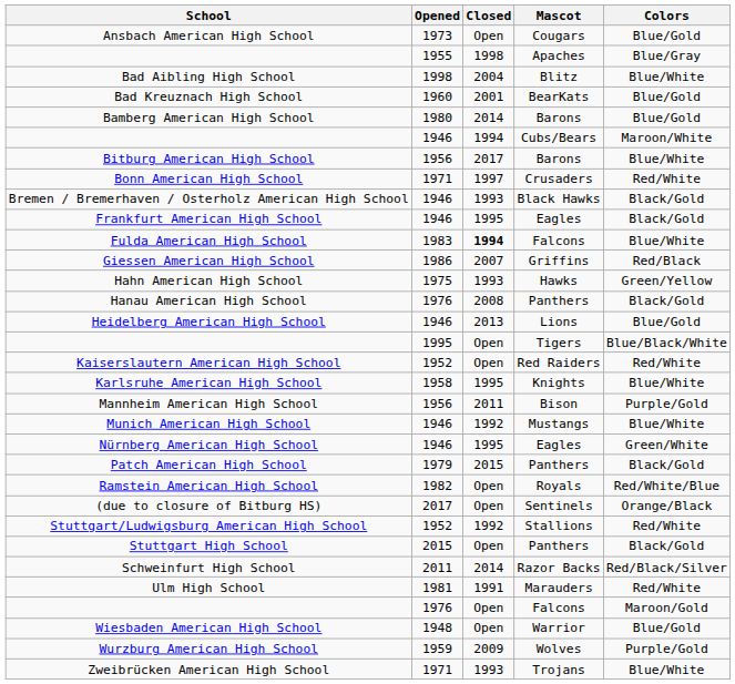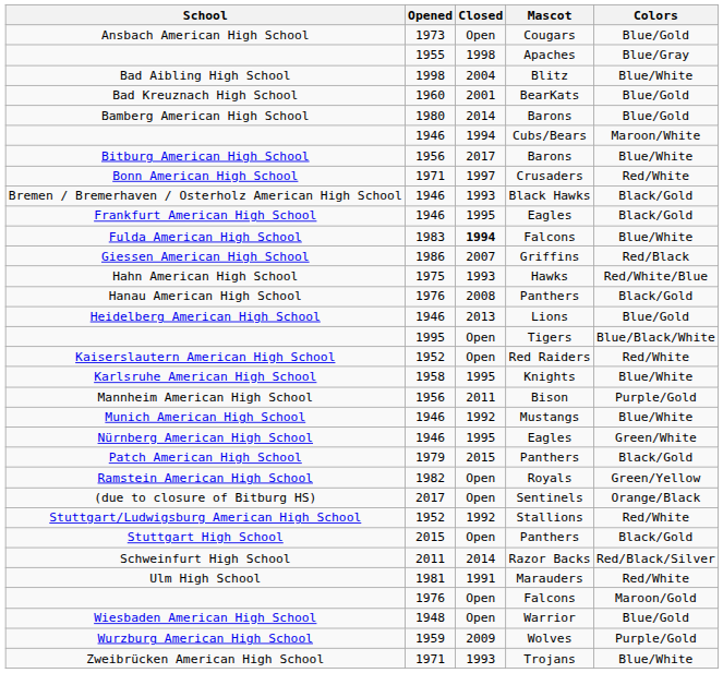 <table class="wikitable sortable" style="text-align:center; margin:auto;">
 <tr>
 <th scope="col">School<br></th>
 <th scope="col">Opened</th>
 <th scope="col">Closed</th>
 <th scope="col">Mascot</th>
 <th scope="col" class="unsortable">Colors</th>
 </tr>
 <tr>
 <td>Ansbach American High School</td>
 <td>1973</td>
 <td>Open</td>
 <td>Cougars</td>
 <td>Blue/Gold  </td>
 </tr>
 <tr>
 <td></td>
 <td>1955</td>
 <td>1998</td>
 <td>Apaches</td>
 <td>Blue/Gray  </td>
 </tr>
 <tr>
 <td>Bad Aibling High School</td>
 <td>1998</td>
 <td>2004</td>
 <td>Blitz</td>
 <td>Blue/White  </td>
 </tr>
 <tr>
 <td>Bad Kreuznach High School</td>
 <td>1960</td>
 <td>2001</td>
 <td>BearKats</td>
 <td>Blue/Gold  </td>
 </tr>
 <tr>
 <td>Bamberg American High School</td>
 <td>1980</td>
 <td>2014</td>
 <td>Barons</td>
 <td>Blue/Gold  </td>
 </tr>
 <tr>
 <td></td>
 <td>1946</td>
 <td>1994</td>
 <td>Cubs/Bears</td>
 <td>Maroon/White  </td>
 </tr>
 <tr>
 <td><a href='#'>Bitburg American High School</a></td>
 <td>1956</td>
 <td>2017</td>
 <td>Barons</td>
 <td>Blue/White  </td>
 </tr>
 <tr>
 <td><a href='#'>Bonn American High School</a></td>
 <td>1971</td>
 <td>1997</td>
 <td>Crusaders</td>
 <td>Red/White  </td>
 </tr>
 <tr>
 <td>Bremen / Bremerhaven / Osterholz American High School</td>
 <td>1946</td>
 <td>1993</td>
 <td>Black Hawks</td>
 <td>Black/Gold  </td>
 </tr>
 <tr>
 <td><a href='#'>Frankfurt American High School</a></td>
 <td>1946</td>
 <td>1995</td>
 <td>Eagles</td>
 <td>Black/Gold  </td>
 </tr>
 <tr>
 <td><a href='#'>Fulda American High School</a></td>
 <td>1983</td>
 <td><strong>1994</strong></td>
 <td>Falcons</td>
 <td>Blue/White  </td>
 </tr>
 <tr>
 <td><a href='#'>Giessen American High School</a></td>
 <td>1986</td>
 <td>2007</td>
 <td>Griffins</td>
 <td>Red/Black  </td>
 </tr>
 <tr>
 <td>Hahn American High School</td>
 <td>1975</td>
 <td>1993</td>
 <td>Hawks</td>
-<td>Green/Yellow  </td>
+<td>Red/White/Blue   </td>
 </tr>
 <tr>
 <td>Hanau American High School</td>
 <td>1976</td>
 <td>2008</td>
 <td>Panthers</td>
 <td>Black/Gold  </td>
 </tr>
 <tr>
 <td><a href='#'>Heidelberg American High School</a></td>
 <td>1946</td>
 <td>2013</td>
 <td>Lions</td>
 <td>Blue/Gold  </td>
 </tr>
 <tr>
 <td></td>
 <td>1995</td>
 <td>Open</td>
 <td>Tigers</td>
 <td>Blue/Black/White   </td>
 </tr>
 <tr>
 <td><a href='#'>Kaiserslautern American High School</a></td>
 <td>1952</td>
 <td>Open</td>
 <td>Red Raiders</td>
 <td>Red/White  </td>
 </tr>
 <tr>
 <td><a href='#'>Karlsruhe American High School</a></td>
 <td>1958</td>
 <td>1995</td>
 <td>Knights</td>
 <td>Blue/White  </td>
 </tr>
 <tr>
 <td>Mannheim American High School </td>
 <td>1956</td>
 <td>2011</td>
 <td>Bison</td>
 <td>Purple/Gold  </td>
 </tr>
 <tr>
 <td><a href='#'>Munich American High School</a></td>
 <td>1946</td>
 <td>1992</td>
 <td>Mustangs</td>
 <td>Blue/White  </td>
 </tr>
 <tr>
 <td><a href='#'>Nürnberg American High School</a></td>
 <td>1946</td>
 <td>1995</td>
 <td>Eagles</td>
 <td>Green/White  </td>
 </tr>
 <tr>
 <td><a href='#'>Patch American High School</a></td>
 <td>1979</td>
 <td>2015</td>
 <td>Panthers</td>
 <td>Black/Gold  </td>
 </tr>
 <tr>
 <td><a href='#'>Ramstein American High School</a></td>
 <td>1982</td>
 <td>Open</td>
 <td>Royals</td>
-<td>Red/White/Blue   </td>
+<td>Green/Yellow  </td>
 </tr>
 <tr>
 <td> (due to closure of Bitburg HS)</td>
 <td>2017</td>
 <td>Open</td>
 <td>Sentinels</td>
 <td>Orange/Black   </td>
 </tr>
 <tr>
 <td><a href='#'>Stuttgart/Ludwigsburg American High School</a></td>
 <td>1952</td>
 <td>1992</td>
 <td>Stallions</td>
 <td>Red/White  </td>
 </tr>
 <tr>
 <td><a href='#'>Stuttgart High School</a></td>
 <td>2015</td>
 <td>Open</td>
 <td>Panthers</td>
 <td>Black/Gold  </td>
 </tr>
 <tr>
 <td>Schweinfurt High School</td>
 <td>2011</td>
 <td>2014</td>
 <td>Razor Backs</td>
 <td>Red/Black/Silver   </td>
 </tr>
 <tr>
 <td>Ulm High School</td>
 <td>1981</td>
 <td>1991</td>
 <td>Marauders</td>
 <td>Red/White  </td>
 </tr>
 <tr>
 <td></td>
 <td>1976</td>
 <td>Open</td>
 <td>Falcons</td>
 <td>Maroon/Gold  </td>
 </tr>
 <tr>
 <td><a href='#'>Wiesbaden American High School</a></td>
 <td>1948</td>
 <td>Open</td>
 <td>Warrior</td>
 <td>Blue/Gold  </td>
 </tr>
 <tr>
 <td><a href='#'>Wurzburg American High School</a></td>
 <td>1959</td>
 <td>2009</td>
 <td>Wolves</td>
 <td>Purple/Gold  </td>
 </tr>
 <tr>
 <td>Zweibrücken American High School</td>
 <td>1971</td>
 <td>1993</td>
 <td>Trojans</td>
 <td>Blue/White  </td>
 </tr>
 </table>
